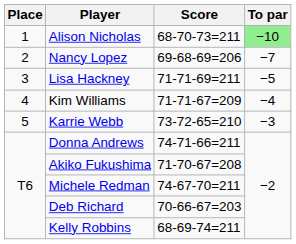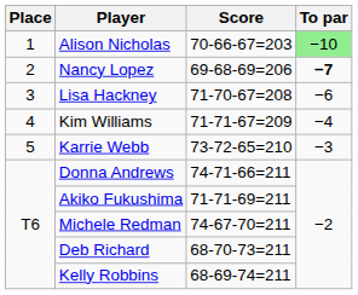 <table class="wikitable">
 <tr>
 <th>Place</th>
 <th>Player</th>
 <th>Score</th>
 <th>To par</th>
 </tr>
 <tr>
 <td align=center>1</td>
 <td> <a href='#'>Alison Nicholas</a></td>
-<td>68-70-73=211</td>
+<td>70-66-67=203</td>
 <td align=center style="background: lightgreen;">−10</td>
 </tr>
 <tr>
 <td align=center>2</td>
 <td> <a href='#'>Nancy Lopez</a></td>
 <td>69-68-69=206</td>
-<td align=center>−7</td>
+<td align=center><strong>−7</strong></td>
 </tr>
 <tr>
 <td align=center>3</td>
 <td> <a href='#'>Lisa Hackney</a></td>
-<td>71-71-69=211</td>
-<td align=center>−5</td>
+<td>71-70-67=208</td>
+<td align=center>−6</td>
 </tr>
 <tr>
 <td align=center>4</td>
 <td> Kim Williams</td>
 <td>71-71-67=209</td>
 <td align=center>−4</td>
 </tr>
 <tr>
 <td align=center>5</td>
 <td> <a href='#'>Karrie Webb</a></td>
 <td>73-72-65=210</td>
 <td align=center>−3</td>
 </tr>
 <tr>
 <td align=center rowspan=5>T6</td>
 <td> <a href='#'>Donna Andrews</a></td>
 <td>74-71-66=211</td>
 <td align=center rowspan=5>−2</td>
 </tr>
 <tr>
 <td> <a href='#'>Akiko Fukushima</a></td>
-<td>71-70-67=208</td>
+<td>71-71-69=211</td>
 </tr>
 <tr>
 <td> <a href='#'>Michele Redman</a></td>
 <td>74-67-70=211</td>
 </tr>
 <tr>
 <td> <a href='#'>Deb Richard</a></td>
-<td>70-66-67=203</td>
+<td>68-70-73=211</td>
 </tr>
 <tr>
 <td> <a href='#'>Kelly Robbins</a></td>
 <td>68-69-74=211</td>
 </tr>
 </table>
